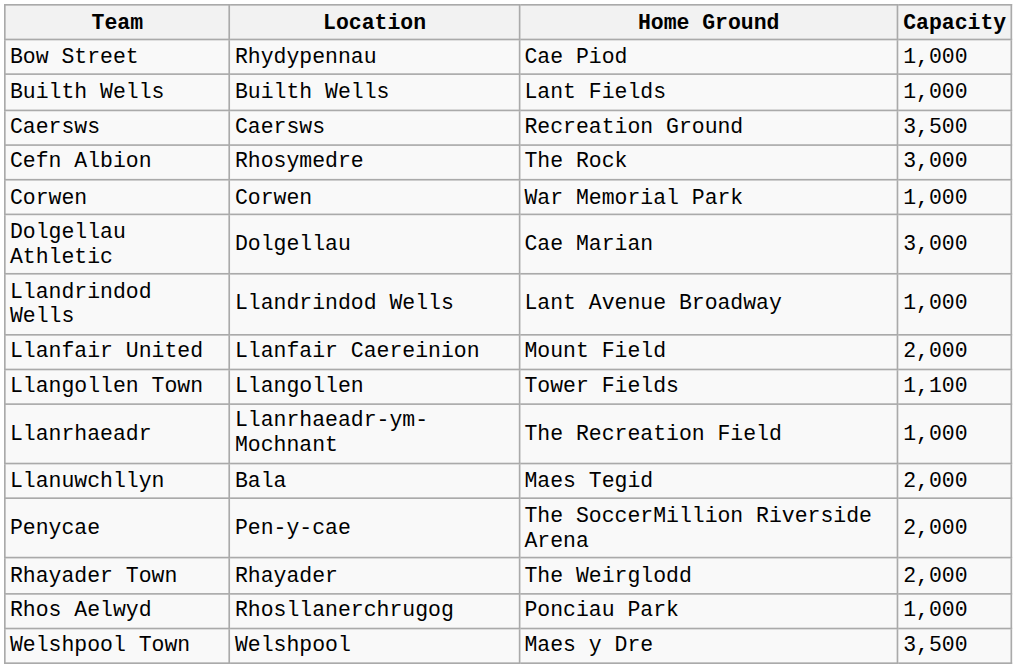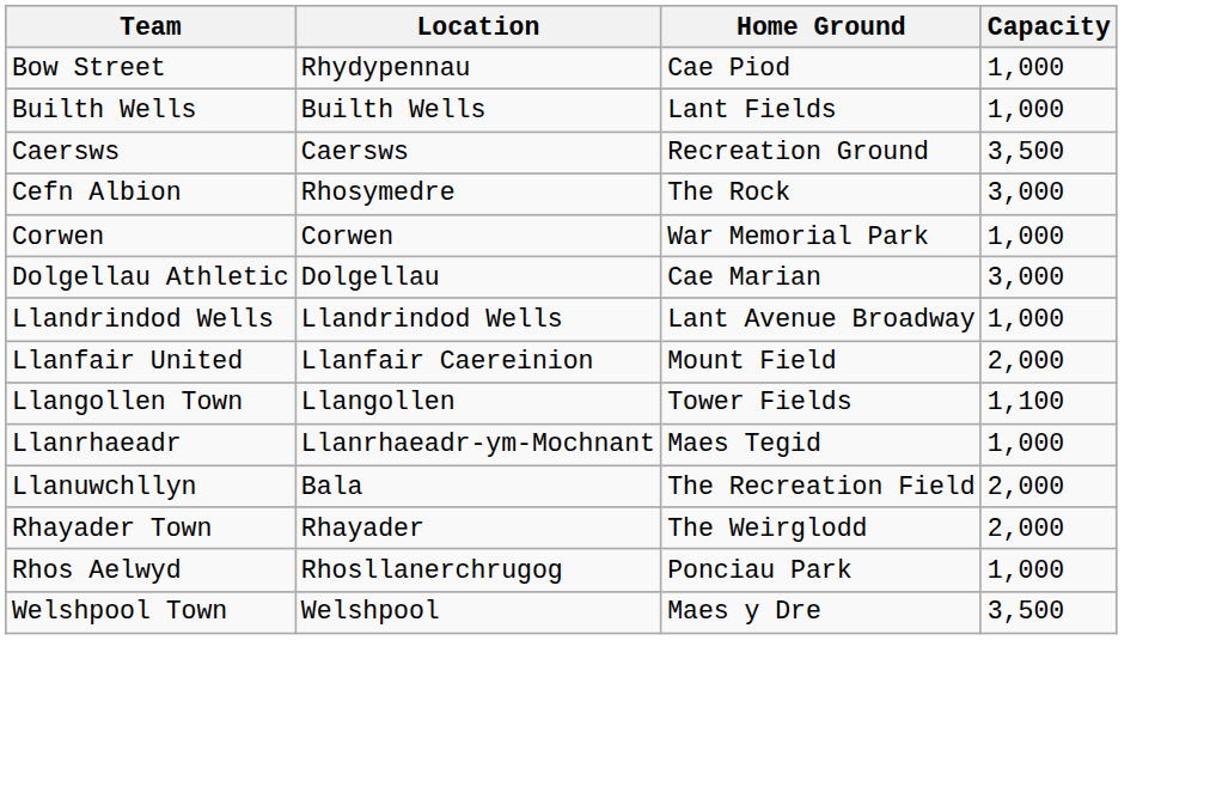 <table class="wikitable sortable">
 <tr>
 <th>Team</th>
 <th>Location</th>
 <th>Home Ground</th>
 <th>Capacity</th>
 </tr>
 <tr>
 <td>Bow Street</td>
 <td>Rhydypennau</td>
 <td>Cae Piod</td>
 <td>1,000</td>
 </tr>
 <tr>
 <td>Builth Wells</td>
 <td>Builth Wells</td>
 <td>Lant Fields</td>
 <td>1,000</td>
 </tr>
 <tr>
 <td>Caersws</td>
 <td>Caersws</td>
 <td>Recreation Ground</td>
 <td>3,500</td>
 </tr>
 <tr>
 <td>Cefn Albion</td>
 <td>Rhosymedre</td>
 <td>The Rock</td>
 <td>3,000</td>
 </tr>
 <tr>
 <td>Corwen</td>
 <td>Corwen</td>
 <td>War Memorial Park</td>
 <td>1,000</td>
 </tr>
 <tr>
 <td>Dolgellau Athletic</td>
 <td>Dolgellau</td>
 <td>Cae Marian</td>
 <td>3,000</td>
 </tr>
 <tr>
 <td>Llandrindod Wells</td>
 <td>Llandrindod Wells</td>
 <td>Lant Avenue Broadway</td>
 <td>1,000</td>
 </tr>
 <tr>
 <td>Llanfair United</td>
 <td>Llanfair Caereinion</td>
 <td>Mount Field</td>
 <td>2,000</td>
 </tr>
 <tr>
 <td>Llangollen Town</td>
 <td>Llangollen</td>
 <td>Tower Fields</td>
 <td>1,100</td>
 </tr>
 <tr>
 <td>Llanrhaeadr</td>
 <td>Llanrhaeadr-ym-Mochnant</td>
-<td>The Recreation Field</td>
+<td>Maes Tegid</td>
 <td>1,000</td>
 </tr>
 <tr>
 <td>Llanuwchllyn</td>
 <td>Bala</td>
-<td>Maes Tegid</td>
-<td>2,000</td>
-</tr>
-<tr>
-<td>Penycae</td>
-<td>Pen-y-cae</td>
-<td>The SoccerMillion Riverside Arena</td>
+<td>The Recreation Field</td>
 <td>2,000</td>
 </tr>
 <tr>
 <td>Rhayader Town</td>
 <td>Rhayader</td>
 <td>The Weirglodd</td>
 <td>2,000</td>
 </tr>
 <tr>
 <td>Rhos Aelwyd</td>
 <td>Rhosllanerchrugog</td>
 <td>Ponciau Park</td>
 <td>1,000</td>
 </tr>
 <tr>
 <td>Welshpool Town</td>
 <td>Welshpool</td>
 <td>Maes y Dre</td>
 <td>3,500</td>
 </tr>
 </table>
